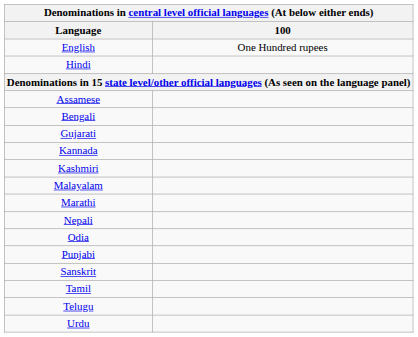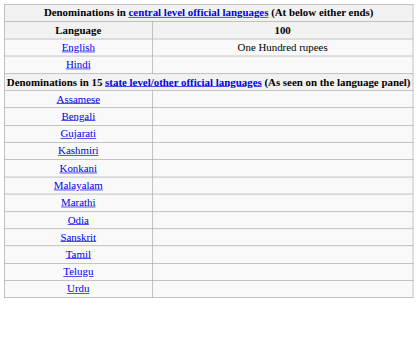 <table class="wikitable" style="text-align:center">
 <tr>
 <th colspan="2">Denominations in <a href='#'>central level official languages</a> (At below either ends)</th>
 </tr>
 <tr>
 <th>Language</th>
 <th>100</th>
 </tr>
 <tr>
 <td><a href='#'>English</a></td>
 <td>One Hundred rupees</td>
 </tr>
 <tr>
 <td><a href='#'>Hindi</a></td>
 <td></td>
 </tr>
 <tr>
 <th colspan="2">Denominations in 15 <a href='#'>state level/other official languages</a> (As seen on the language panel)</th>
 </tr>
 <tr>
 <td><a href='#'>Assamese</a></td>
 <td></td>
 </tr>
 <tr>
 <td><a href='#'>Bengali</a></td>
 <td></td>
 </tr>
 <tr>
 <td><a href='#'>Gujarati</a></td>
 <td></td>
 </tr>
 <tr>
-<td><a href='#'>Kannada</a></td>
+<td><a href='#'>Kashmiri</a></td>
 <td></td>
 </tr>
 <tr>
-<td><a href='#'>Kashmiri</a></td>
+<td><a href='#'>Konkani</a></td>
 <td></td>
 </tr>
 <tr>
 <td><a href='#'>Malayalam</a></td>
 <td></td>
 </tr>
 <tr>
 <td><a href='#'>Marathi</a></td>
 <td></td>
 </tr>
 <tr>
-<td><a href='#'>Nepali</a></td>
-<td></td>
-</tr>
-<tr>
 <td><a href='#'>Odia</a></td>
-<td></td>
-</tr>
-<tr>
-<td><a href='#'>Punjabi</a></td>
 <td></td>
 </tr>
 <tr>
 <td><a href='#'>Sanskrit</a></td>
 <td></td>
 </tr>
 <tr>
 <td><a href='#'>Tamil</a></td>
 <td></td>
 </tr>
 <tr>
 <td><a href='#'>Telugu</a></td>
 <td></td>
 </tr>
 <tr>
 <td><a href='#'>Urdu</a></td>
 <td></td>
 </tr>
 </table>
